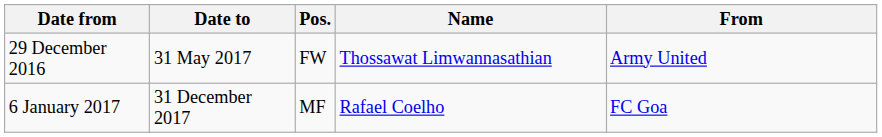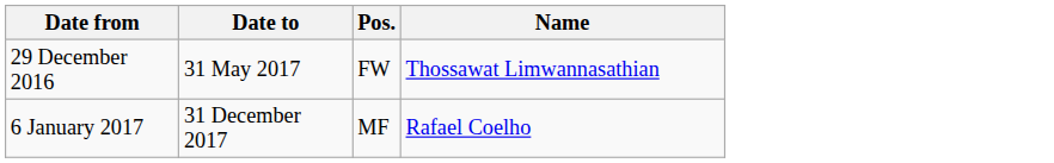 <table class="wikitable">
 <tr>
 <th width="120">Date from</th>
 <th width="120">Date to</th>
 <th>Pos.</th>
 <th width="230">Name</th>
-<th width="230">From</th>
 </tr>
 <tr>
 <td>29 December 2016</td>
 <td>31 May 2017</td>
 <td>FW</td>
 <td> <a href='#'>Thossawat Limwannasathian</a></td>
-<td> <a href='#'>Army United</a></td>
 </tr>
 <tr>
 <td>6 January 2017</td>
 <td>31 December 2017</td>
 <td>MF</td>
 <td> <a href='#'>Rafael Coelho</a></td>
-<td> <a href='#'>FC Goa</a></td>
 </tr>
 </table>
